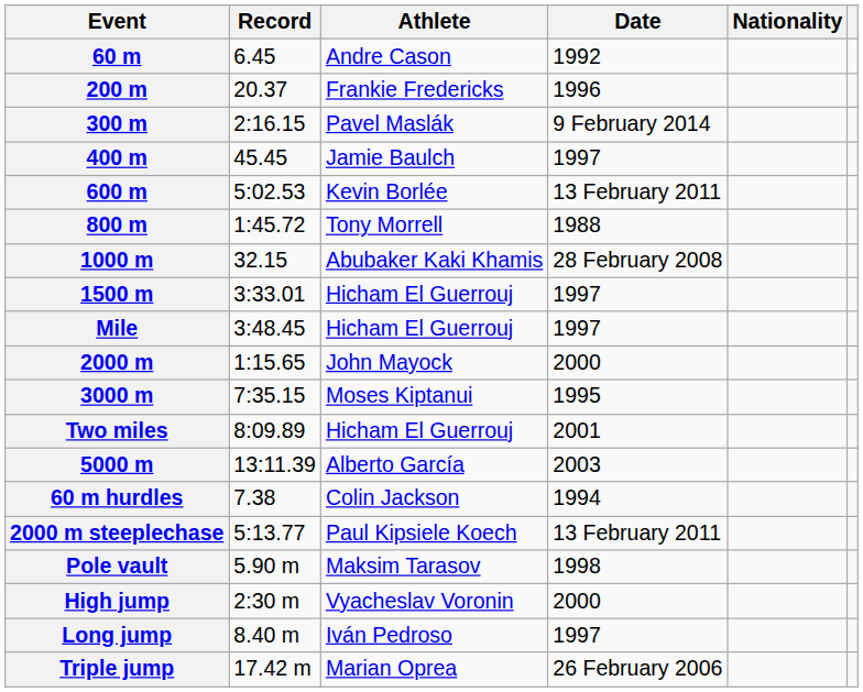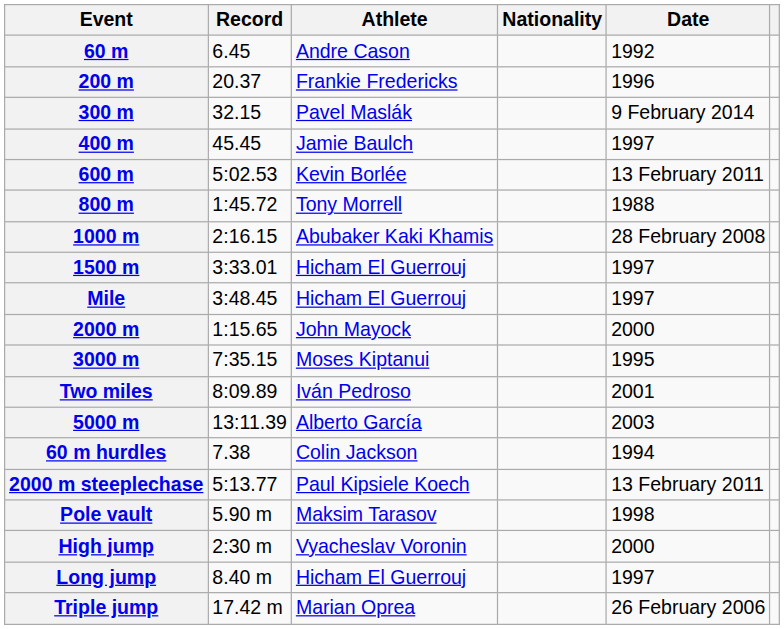 <table class="wikitable plainrowheaders sticky-header">
 <tr>
 <th scope="col">Event</th>
 <th scope="col">Record</th>
 <th scope="col">Athlete</th>
+<th scope="col">Nationality</th>
 <th scope="col">Date</th>
-<th scope="col">Nationality</th>
 <th scope="col"></th>
 </tr>
 <tr>
 <th scope="row"><a href='#'>60 m</a></th>
 <td>6.45</td>
 <td><a href='#'>Andre Cason</a></td>
+<td></td>
 <td>1992</td>
-<td></td>
 <td></td>
 </tr>
 <tr>
 <th scope="row"><a href='#'>200 m</a></th>
 <td>20.37</td>
 <td><a href='#'>Frankie Fredericks</a></td>
+<td></td>
 <td>1996</td>
-<td></td>
 <td></td>
 </tr>
 <tr>
 <th scope="row"><a href='#'>300 m</a></th>
-<td>2:16.15</td>
+<td>32.15</td>
 <td><a href='#'>Pavel Maslák</a></td>
+<td></td>
 <td>9 February 2014</td>
-<td></td>
 <td></td>
 </tr>
 <tr>
 <th scope="row"><a href='#'>400 m</a></th>
 <td>45.45</td>
 <td><a href='#'>Jamie Baulch</a></td>
+<td></td>
 <td>1997</td>
-<td></td>
 <td></td>
 </tr>
 <tr>
 <th scope="row"><a href='#'>600 m</a></th>
 <td>5:02.53</td>
 <td><a href='#'>Kevin Borlée</a></td>
+<td></td>
 <td>13 February 2011</td>
-<td></td>
 <td></td>
 </tr>
 <tr>
 <th scope="row"><a href='#'>800 m</a></th>
 <td>1:45.72</td>
 <td><a href='#'>Tony Morrell</a></td>
+<td></td>
 <td>1988</td>
-<td></td>
 <td></td>
 </tr>
 <tr>
 <th scope="row"><a href='#'>1000 m</a></th>
-<td>32.15</td>
+<td>2:16.15</td>
 <td><a href='#'>Abubaker Kaki Khamis</a></td>
+<td></td>
 <td>28 February 2008</td>
-<td></td>
 <td></td>
 </tr>
 <tr>
 <th scope="row"><a href='#'>1500 m</a></th>
 <td>3:33.01</td>
 <td><a href='#'>Hicham El Guerrouj</a></td>
+<td></td>
 <td>1997</td>
-<td></td>
 <td></td>
 </tr>
 <tr>
 <th scope="row"><a href='#'>Mile</a></th>
 <td>3:48.45</td>
 <td><a href='#'>Hicham El Guerrouj</a></td>
+<td></td>
 <td>1997</td>
-<td></td>
 <td></td>
 </tr>
 <tr>
 <th scope="row"><a href='#'>2000 m</a></th>
 <td>1:15.65</td>
 <td><a href='#'>John Mayock</a></td>
+<td></td>
 <td>2000</td>
-<td></td>
 <td></td>
 </tr>
 <tr>
 <th scope="row"><a href='#'>3000 m</a></th>
 <td>7:35.15</td>
 <td><a href='#'>Moses Kiptanui</a></td>
+<td></td>
 <td>1995</td>
-<td></td>
 <td></td>
 </tr>
 <tr>
 <th scope="row"><a href='#'>Two miles</a></th>
 <td>8:09.89</td>
-<td><a href='#'>Hicham El Guerrouj</a></td>
+<td><a href='#'>Iván Pedroso</a></td>
+<td></td>
 <td>2001</td>
-<td></td>
 <td></td>
 </tr>
 <tr>
 <th scope="row"><a href='#'>5000 m</a></th>
 <td>13:11.39</td>
 <td><a href='#'>Alberto García</a></td>
+<td></td>
 <td>2003</td>
-<td></td>
 <td></td>
 </tr>
 <tr>
 <th scope="row"><a href='#'>60 m hurdles</a></th>
 <td>7.38</td>
 <td><a href='#'>Colin Jackson</a></td>
+<td></td>
 <td>1994</td>
-<td></td>
 <td></td>
 </tr>
 <tr>
 <th scope="row"><a href='#'>2000 m steeplechase</a></th>
 <td>5:13.77</td>
 <td><a href='#'>Paul Kipsiele Koech</a></td>
+<td></td>
 <td>13 February 2011</td>
-<td></td>
 <td></td>
 </tr>
 <tr>
 <th scope="row"><a href='#'>Pole vault</a></th>
 <td>5.90 m</td>
 <td><a href='#'>Maksim Tarasov</a></td>
+<td></td>
 <td>1998</td>
-<td></td>
 <td></td>
 </tr>
 <tr>
 <th scope="row"><a href='#'>High jump</a></th>
 <td>2:30 m</td>
 <td><a href='#'>Vyacheslav Voronin</a></td>
+<td></td>
 <td>2000</td>
-<td></td>
 <td></td>
 </tr>
 <tr>
 <th scope="row"><a href='#'>Long jump</a></th>
 <td>8.40 m</td>
-<td><a href='#'>Iván Pedroso</a></td>
+<td><a href='#'>Hicham El Guerrouj</a></td>
+<td></td>
 <td>1997</td>
-<td></td>
 <td></td>
 </tr>
 <tr>
 <th scope="row"><a href='#'>Triple jump</a></th>
 <td>17.42 m</td>
 <td><a href='#'>Marian Oprea</a></td>
+<td></td>
 <td>26 February 2006</td>
-<td></td>
 <td></td>
 </tr>
 </table>
